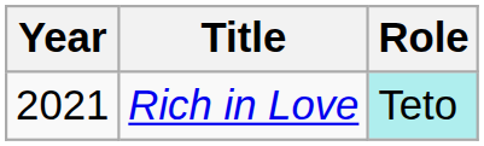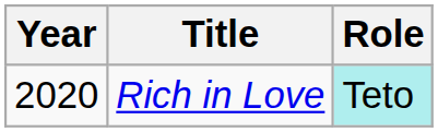 <table class="wikitable">
 <tr>
 <th>Year</th>
 <th>Title</th>
 <th>Role</th>
 </tr>
 <tr>
-<td>2021</td>
+<td>2020</td>
 <td><em><a href='#'>Rich in Love</a></em></td>
 <td style="background: paleturquoise;">Teto</td>
 </tr>
 </table>
